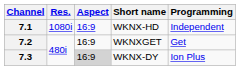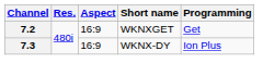 <table class="wikitable">
 <tr>
 <th scope = "col"><a href='#'>Channel</a></th>
 <th scope = "col"><a href='#'>Res.</a></th>
 <th scope = "col"><a href='#'>Aspect</a></th>
 <th scope = "col">Short name</th>
 <th scope = "col">Programming</th>
-</tr>
-<tr>
-<th scope = "row">7.1</th>
-<td><a href='#'>1080i</a></td>
-<td><a href='#'>16:9</a></td>
-<td>WKNX-HD</td>
-<td><a href='#'>Independent</a></td>
 </tr>
 <tr>
 <th scope = "row">7.2</th>
 <td rowspan=2><a href='#'>480i</a></td>
 <td>16:9</td>
 <td>WKNXGET</td>
 <td><a href='#'>Get</a></td>
 </tr>
 <tr>
 <th scope = "row">7.3</th>
-<td style="background: lightgrey;">16:9</td>
+<td>16:9</td>
 <td>WKNX-DY</td>
 <td><a href='#'>Ion Plus</a></td>
 </tr>
 </table>
